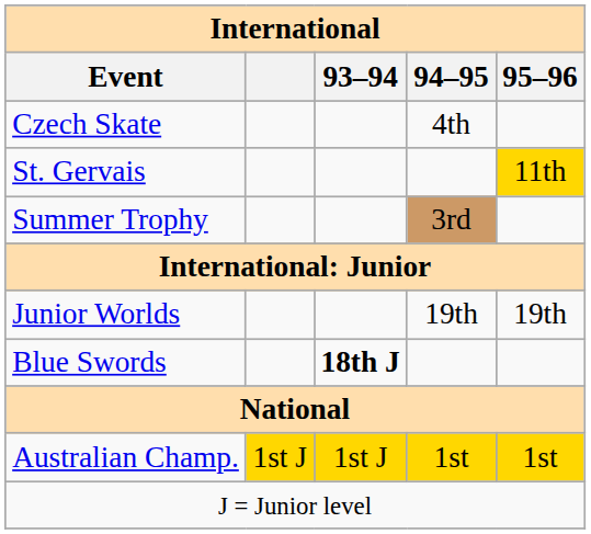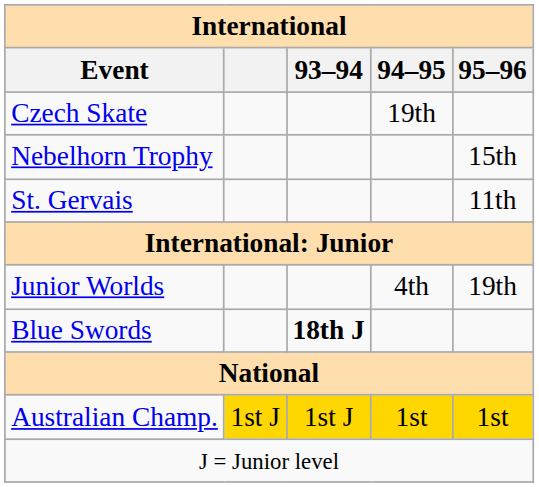 <table class="wikitable" style="text-align:center">
 <tr>
 <th style="background-color: #ffdead; " colspan=5 align=center>International</th>
 </tr>
 <tr>
 <th>Event</th>
 <th></th>
 <th>93–94</th>
 <th>94–95</th>
 <th>95–96</th>
 </tr>
 <tr>
 <td align=left><a href='#'>Czech Skate</a></td>
 <td></td>
 <td></td>
-<td>4th</td>
+<td>19th</td>
 <td></td>
+</tr>
+<tr>
+<td align=left><a href='#'>Nebelhorn Trophy</a></td>
+<td></td>
+<td></td>
+<td></td>
+<td>15th</td>
 </tr>
 <tr>
 <td align=left><a href='#'>St. Gervais</a></td>
 <td></td>
 <td></td>
 <td></td>
-<td style="background: gold;">11th</td>
-</tr>
-<tr>
-<td align=left><a href='#'>Summer Trophy</a></td>
-<td></td>
-<td></td>
-<td bgcolor=cc9966>3rd</td>
-<td></td>
+<td>11th</td>
 </tr>
 <tr>
 <th style="background-color: #ffdead; " colspan=5 align=center>International: Junior</th>
 </tr>
 <tr>
 <td align=left><a href='#'>Junior Worlds</a></td>
 <td></td>
 <td></td>
-<td>19th</td>
+<td>4th</td>
 <td>19th</td>
 </tr>
 <tr>
 <td align=left><a href='#'>Blue Swords</a></td>
 <td></td>
 <td><strong>18th J</strong></td>
 <td></td>
 <td></td>
 </tr>
 <tr>
 <th style="background-color: #ffdead; " colspan=5 align=center>National</th>
 </tr>
 <tr>
 <td align=left><a href='#'>Australian Champ.</a></td>
 <td bgcolor=gold>1st J</td>
 <td bgcolor=gold>1st J</td>
 <td bgcolor=gold>1st</td>
 <td bgcolor=gold>1st</td>
 </tr>
 <tr>
 <td colspan=5 align=center><small> J = Junior level </small></td>
 </tr>
 </table>
